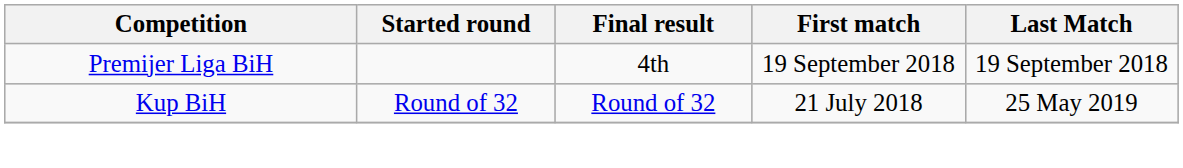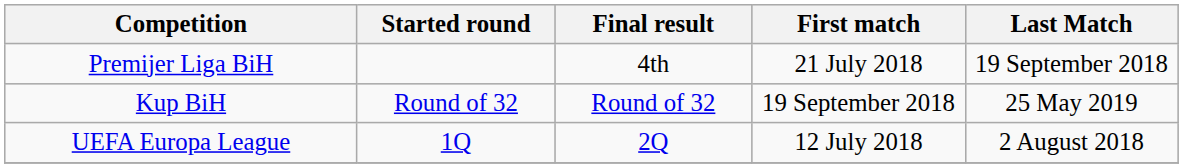 <table class="wikitable" style="text-align: center;">
 <tr>
 <th width="220">Competition</th>
 <th width="120">Started round</th>
 <th width="120">Final result</th>
 <th width="130">First match</th>
 <th width="130">Last Match</th>
 </tr>
 <tr>
 <td><a href='#'>Premijer Liga BiH</a></td>
 <td></td>
 <td>4th</td>
-<td>19 September 2018</td>
+<td>21 July 2018</td>
 <td>19 September 2018</td>
 </tr>
 <tr>
 <td><a href='#'>Kup BiH</a></td>
 <td><a href='#'>Round of 32</a></td>
 <td><a href='#'>Round of 32</a></td>
-<td>21 July 2018</td>
+<td>19 September 2018</td>
 <td>25 May 2019</td>
+</tr>
+<tr>
+<td><a href='#'>UEFA Europa League</a></td>
+<td><a href='#'>1Q</a></td>
+<td><a href='#'>2Q</a></td>
+<td>12 July 2018</td>
+<td>2 August 2018</td>
 </tr>
 <tr>
 </tr>
 </table>
